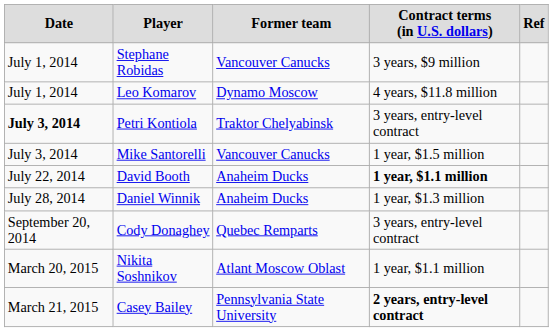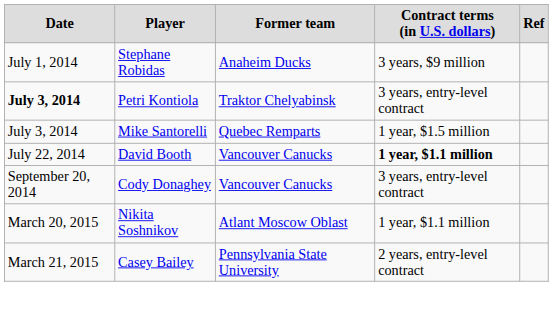 <table class="wikitable" width=98%>
 <tr align="center" bgcolor="#dddddd">
 <td><strong>Date</strong></td>
 <td><strong>Player</strong></td>
 <td><strong>Former team</strong></td>
 <td><strong>Contract terms</strong><br><strong>(in <a href='#'>U.S. dollars</a>)</strong></td>
 <td><strong>Ref</strong></td>
 </tr>
 <tr>
 <td>July 1, 2014</td>
 <td><a href='#'>Stephane Robidas</a></td>
-<td><a href='#'>Vancouver Canucks</a></td>
+<td><a href='#'>Anaheim Ducks</a></td>
 <td>3 years, $9 million</td>
-<td></td>
-</tr>
-<tr>
-<td>July 1, 2014</td>
-<td><a href='#'>Leo Komarov</a></td>
-<td><a href='#'>Dynamo Moscow</a></td>
-<td>4 years, $11.8 million</td>
 <td></td>
 </tr>
 <tr>
 <td><strong>July 3, 2014</strong></td>
 <td><a href='#'>Petri Kontiola</a></td>
 <td><a href='#'>Traktor Chelyabinsk</a></td>
 <td>3 years, entry-level contract</td>
 <td></td>
 </tr>
 <tr>
 <td>July 3, 2014</td>
 <td><a href='#'>Mike Santorelli</a></td>
-<td><a href='#'>Vancouver Canucks</a></td>
+<td><a href='#'>Quebec Remparts</a></td>
 <td>1 year, $1.5 million</td>
 <td></td>
 </tr>
 <tr>
 <td>July 22, 2014</td>
 <td><a href='#'>David Booth</a></td>
-<td><a href='#'>Anaheim Ducks</a></td>
+<td><a href='#'>Vancouver Canucks</a></td>
 <td><strong>1 year, $1.1 million</strong></td>
-<td></td>
-</tr>
-<tr>
-<td>July 28, 2014</td>
-<td><a href='#'>Daniel Winnik</a></td>
-<td><a href='#'>Anaheim Ducks</a></td>
-<td>1 year, $1.3 million</td>
 <td></td>
 </tr>
 <tr>
 <td>September 20, 2014</td>
 <td><a href='#'>Cody Donaghey</a></td>
-<td><a href='#'>Quebec Remparts</a></td>
+<td><a href='#'>Vancouver Canucks</a></td>
 <td>3 years, entry-level contract</td>
 <td></td>
 </tr>
 <tr>
 <td>March 20, 2015</td>
 <td><a href='#'>Nikita Soshnikov</a></td>
 <td><a href='#'>Atlant Moscow Oblast</a></td>
 <td>1 year, $1.1 million</td>
 <td></td>
 </tr>
 <tr>
 <td>March 21, 2015</td>
 <td><a href='#'>Casey Bailey</a></td>
 <td><a href='#'>Pennsylvania State University</a></td>
-<td><strong>2 years, entry-level contract</strong></td>
+<td>2 years, entry-level contract</td>
 <td></td>
 </tr>
 </table>
